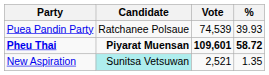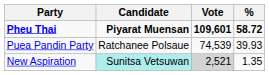 <table class="wikitable" style="text-align:right">
 <tr>
 <th>Party</th>
 <th>Candidate</th>
 <th>Vote</th>
 <th>%</th>
 </tr>
 <tr>
+<td align="left"><a href='#'><strong>Pheu Thai</strong></a></td>
+<td><strong>Piyarat Muensan</strong></td>
+<td><strong>109,601</strong></td>
+<td><strong>58.72</strong></td>
+</tr>
+<tr>
 <td align="left"><a href='#'>Puea Pandin Party</a></td>
 <td>Ratchanee Polsaue</td>
 <td>74,539</td>
 <td>39.93</td>
 </tr>
 <tr>
-<td align="left"><a href='#'><strong>Pheu Thai</strong></a></td>
-<td><strong>Piyarat Muensan</strong></td>
-<td><strong>109,601</strong></td>
-<td><strong>58.72</strong></td>
-</tr>
-<tr>
 <td align="left"><a href='#'>New Aspiration</a></td>
 <td style="background: paleturquoise;">Sunitsa Vetsuwan</td>
-<td>2,521</td>
+<td style="background: lightgrey;">2,521</td>
 <td>1.35</td>
 </tr>
 </table>
